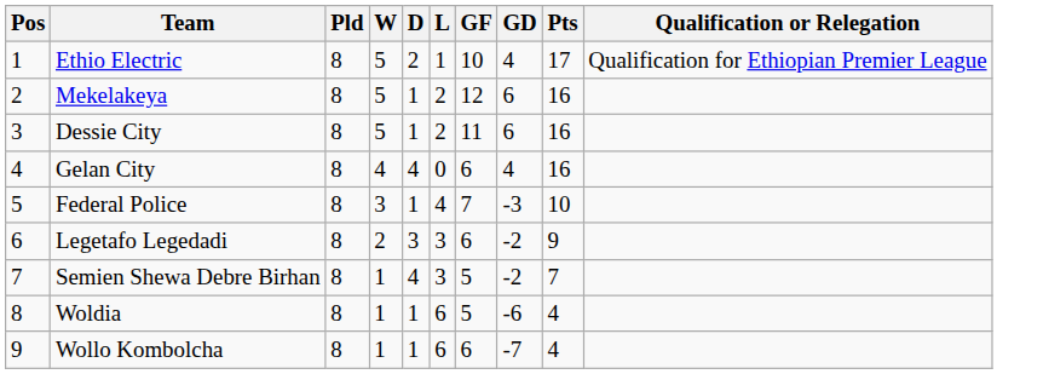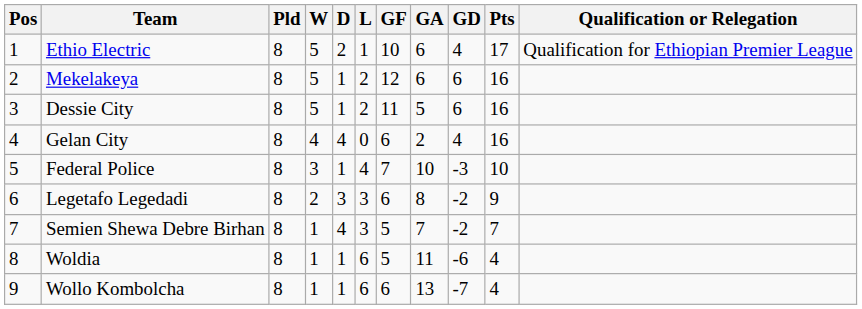 <table class="wikitable">
 <tr>
 <th>Pos</th>
 <th>Team</th>
 <th>Pld</th>
 <th>W</th>
 <th>D</th>
 <th>L</th>
 <th>GF</th>
+<th>GA</th>
 <th>GD</th>
 <th>Pts</th>
 <th>Qualification or Relegation</th>
 </tr>
 <tr>
 <td>1</td>
 <td><a href='#'>Ethio Electric</a></td>
 <td>8</td>
 <td>5</td>
 <td>2</td>
 <td>1</td>
 <td>10</td>
+<td>6</td>
 <td>4</td>
 <td>17</td>
 <td>Qualification for <a href='#'>Ethiopian Premier League</a></td>
 </tr>
 <tr>
 <td>2</td>
 <td><a href='#'>Mekelakeya</a></td>
 <td>8</td>
 <td>5</td>
 <td>1</td>
 <td>2</td>
 <td>12</td>
 <td>6</td>
+<td>6</td>
 <td>16</td>
 <td></td>
 </tr>
 <tr>
 <td>3</td>
 <td>Dessie City</td>
 <td>8</td>
 <td>5</td>
 <td>1</td>
 <td>2</td>
 <td>11</td>
+<td>5</td>
 <td>6</td>
 <td>16</td>
 <td></td>
 </tr>
 <tr>
 <td>4</td>
 <td>Gelan City</td>
 <td>8</td>
 <td>4</td>
 <td>4</td>
 <td>0</td>
 <td>6</td>
+<td>2</td>
 <td>4</td>
 <td>16</td>
 <td></td>
 </tr>
 <tr>
 <td>5</td>
 <td>Federal Police</td>
 <td>8</td>
 <td>3</td>
 <td>1</td>
 <td>4</td>
 <td>7</td>
+<td>10</td>
 <td>-3</td>
 <td>10</td>
 <td></td>
 </tr>
 <tr>
 <td>6</td>
 <td>Legetafo Legedadi</td>
 <td>8</td>
 <td>2</td>
 <td>3</td>
 <td>3</td>
 <td>6</td>
+<td>8</td>
 <td>-2</td>
 <td>9</td>
 <td></td>
 </tr>
 <tr>
 <td>7</td>
 <td>Semien Shewa Debre Birhan</td>
 <td>8</td>
 <td>1</td>
 <td>4</td>
 <td>3</td>
 <td>5</td>
+<td>7</td>
 <td>-2</td>
 <td>7</td>
 <td></td>
 </tr>
 <tr>
 <td>8</td>
 <td>Woldia</td>
 <td>8</td>
 <td>1</td>
 <td>1</td>
 <td>6</td>
 <td>5</td>
+<td>11</td>
 <td>-6</td>
 <td>4</td>
 <td></td>
 </tr>
 <tr>
 <td>9</td>
 <td>Wollo Kombolcha</td>
 <td>8</td>
 <td>1</td>
 <td>1</td>
 <td>6</td>
 <td>6</td>
+<td>13</td>
 <td>-7</td>
 <td>4</td>
 <td></td>
 </tr>
 </table>
